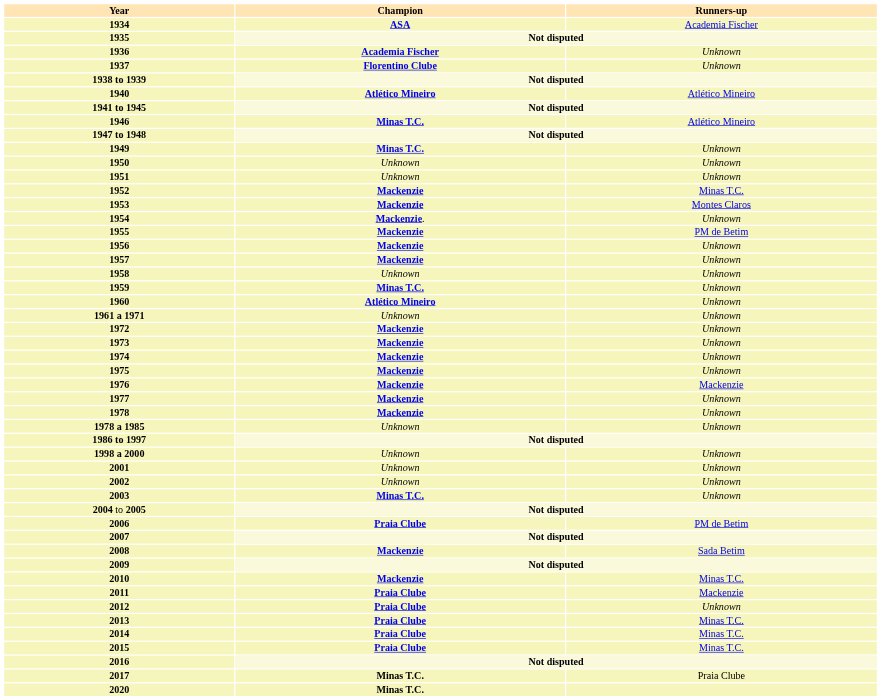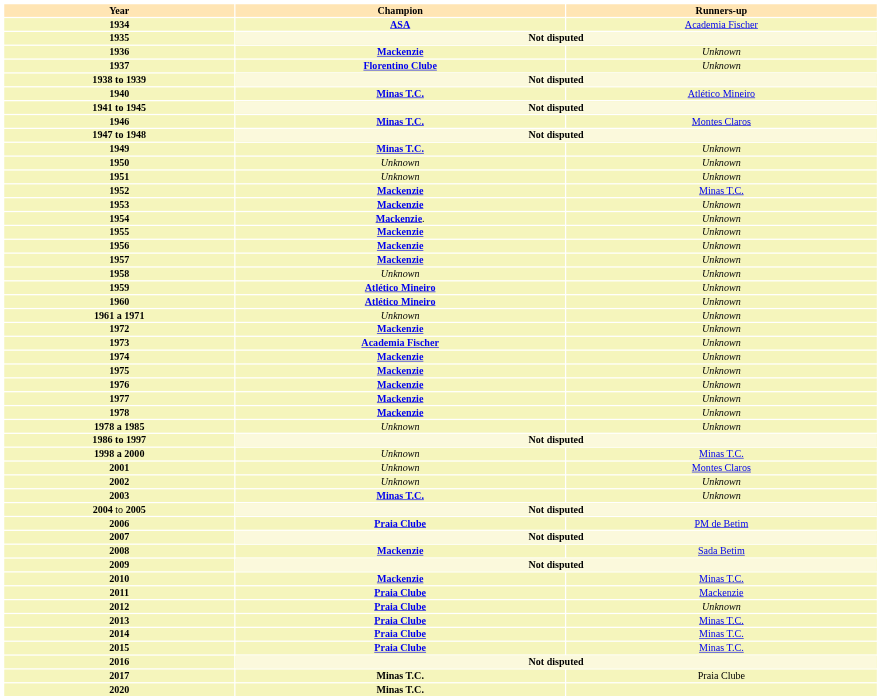 <table width=70%>
 <tr>
 <th bgcolor=#ffe5b4>Year</th>
 <th bgcolor=#ffe5b4>Champion</th>
 <th bgcolor=#ffe5b4>Runners-up</th>
 </tr>
 <tr align=center bgcolor=#f5f5bc>
 <td><strong>1934</strong></td>
 <td><strong><a href='#'>ASA</a></strong></td>
 <td><a href='#'>Academia Fischer</a></td>
 </tr>
 <tr align=center bgcolor=#f5f5bc>
 <td><strong>1935</strong></td>
 <td colspan="2" bgcolor=#FBF9DC><strong>Not disputed</strong></td>
 </tr>
 <tr align=center bgcolor=#f5f5bc>
 <td><strong>1936</strong></td>
-<td><strong><a href='#'>Academia Fischer</a></strong> </td>
+<td><strong><a href='#'>Mackenzie</a></strong></td>
 <td><em>Unknown</em></td>
 </tr>
 <tr align=center bgcolor=#f5f5bc>
 <td><strong>1937</strong></td>
 <td><strong><a href='#'>Florentino Clube</a></strong></td>
 <td><em>Unknown</em></td>
 </tr>
 <tr align=center bgcolor=#f5f5bc>
 <td><strong>1938 to 1939</strong></td>
 <td colspan="2" bgcolor=#FBF9DC><strong>Not disputed</strong></td>
 </tr>
 <tr align=center bgcolor=#f5f5bc>
 <td><strong>1940</strong></td>
-<td><strong><a href='#'>Atlético Mineiro</a></strong></td>
+<td><strong><a href='#'>Minas T.C.</a></strong></td>
 <td><a href='#'>Atlético Mineiro</a></td>
 </tr>
 <tr align=center bgcolor=#f5f5bc>
 <td><strong>1941 to 1945</strong></td>
 <td colspan="2" bgcolor=#FBF9DC><strong>Not disputed</strong></td>
 </tr>
 <tr align=center bgcolor=#f5f5bc>
 <td><strong>1946</strong></td>
 <td><strong><a href='#'>Minas T.C.</a></strong></td>
-<td><a href='#'>Atlético Mineiro</a></td>
+<td><a href='#'>Montes Claros</a></td>
 </tr>
 <tr align=center bgcolor=#f5f5bc>
 <td><strong>1947 to 1948</strong></td>
 <td colspan="2" bgcolor=#FBF9DC><strong>Not disputed</strong></td>
 </tr>
 <tr align=center bgcolor=#f5f5bc>
 <td><strong>1949</strong></td>
 <td><strong><a href='#'>Minas T.C.</a></strong></td>
 <td><em>Unknown</em></td>
 </tr>
 <tr align=center bgcolor=#f5f5bc>
 <td><strong>1950</strong></td>
 <td><em>Unknown</em></td>
 <td><em>Unknown</em></td>
 </tr>
 <tr align=center bgcolor=#f5f5bc>
 <td><strong>1951</strong></td>
 <td><em>Unknown</em></td>
 <td><em>Unknown</em></td>
 </tr>
 <tr align=center bgcolor=#f5f5bc>
 <td><strong>1952</strong></td>
 <td><strong><a href='#'>Mackenzie</a></strong></td>
 <td><a href='#'>Minas T.C.</a></td>
 </tr>
 <tr align=center bgcolor=#f5f5bc>
 <td><strong>1953</strong></td>
 <td><strong><a href='#'>Mackenzie</a></strong></td>
-<td><a href='#'>Montes Claros</a></td>
+<td><em>Unknown</em></td>
 </tr>
 <tr align=center bgcolor=#f5f5bc>
 <td><strong>1954</strong></td>
 <td><strong><a href='#'>Mackenzie</a></strong>.</td>
 <td><em>Unknown</em></td>
 </tr>
 <tr align=center bgcolor=#f5f5bc>
 <td><strong>1955</strong></td>
 <td><strong><a href='#'>Mackenzie</a></strong></td>
-<td><a href='#'>PM de Betim</a></td>
+<td><em>Unknown</em></td>
 </tr>
 <tr align=center bgcolor=#f5f5bc>
 <td><strong>1956</strong></td>
 <td><strong><a href='#'>Mackenzie</a></strong></td>
 <td><em>Unknown</em></td>
 </tr>
 <tr align=center bgcolor=#f5f5bc>
 <td><strong>1957</strong></td>
 <td><strong><a href='#'>Mackenzie</a></strong></td>
 <td><em>Unknown</em></td>
 </tr>
 <tr align=center bgcolor=#f5f5bc>
 <td><strong>1958</strong></td>
 <td><em>Unknown</em></td>
 <td><em>Unknown</em></td>
 </tr>
 <tr align=center bgcolor=#f5f5bc>
 <td><strong>1959</strong></td>
-<td><strong><a href='#'>Minas T.C.</a></strong></td>
+<td><strong><a href='#'>Atlético Mineiro</a></strong></td>
 <td><em>Unknown</em></td>
 </tr>
 <tr align=center bgcolor=#f5f5bc>
 <td><strong>1960</strong></td>
 <td><strong><a href='#'>Atlético Mineiro</a></strong></td>
 <td><em>Unknown</em></td>
 </tr>
 <tr align=center bgcolor=#f5f5bc>
 <td><strong>1961 a 1971</strong></td>
 <td><em>Unknown</em></td>
 <td><em>Unknown</em></td>
 </tr>
 <tr align=center bgcolor=#f5f5bc>
 <td><strong>1972</strong></td>
 <td><strong><a href='#'>Mackenzie</a></strong></td>
 <td><em>Unknown</em></td>
 </tr>
 <tr align=center bgcolor=#f5f5bc>
 <td><strong>1973</strong></td>
-<td><strong><a href='#'>Mackenzie</a></strong></td>
+<td><strong><a href='#'>Academia Fischer</a></strong> </td>
 <td><em>Unknown</em></td>
 </tr>
 <tr align=center bgcolor=#f5f5bc>
 <td><strong>1974</strong></td>
 <td><strong><a href='#'>Mackenzie</a></strong></td>
 <td><em>Unknown</em></td>
 </tr>
 <tr align=center bgcolor=#f5f5bc>
 <td><strong>1975</strong></td>
 <td><strong><a href='#'>Mackenzie</a></strong></td>
 <td><em>Unknown</em></td>
 </tr>
 <tr align=center bgcolor=#f5f5bc>
 <td><strong>1976</strong></td>
 <td><strong><a href='#'>Mackenzie</a></strong></td>
-<td><a href='#'>Mackenzie</a></td>
+<td><em>Unknown</em></td>
 </tr>
 <tr align=center bgcolor=#f5f5bc>
 <td><strong>1977</strong></td>
 <td><strong><a href='#'>Mackenzie</a></strong></td>
 <td><em>Unknown</em></td>
 </tr>
 <tr align=center bgcolor=#f5f5bc>
 <td><strong>1978</strong></td>
 <td><strong><a href='#'>Mackenzie</a></strong></td>
 <td><em>Unknown</em></td>
 </tr>
 <tr align=center bgcolor=#f5f5bc>
 <td><strong>1978 a 1985</strong></td>
 <td><em>Unknown</em></td>
 <td><em>Unknown</em></td>
 </tr>
 <tr align=center bgcolor=#f5f5bc>
 <td><strong>1986 to 1997</strong></td>
 <td colspan="2" bgcolor=#FBF9DC><strong>Not disputed</strong></td>
 </tr>
 <tr align=center bgcolor=#f5f5bc>
 <td><strong>1998 a 2000</strong></td>
 <td><em>Unknown</em></td>
-<td><em>Unknown</em></td>
+<td><a href='#'>Minas T.C.</a></td>
 </tr>
 <tr align=center bgcolor=#f5f5bc>
 <td><strong>2001</strong></td>
 <td><em>Unknown</em></td>
-<td><em>Unknown</em></td>
+<td><a href='#'>Montes Claros</a></td>
 </tr>
 <tr align=center bgcolor=#f5f5bc>
 <td><strong>2002</strong></td>
 <td><em>Unknown</em></td>
 <td><em>Unknown</em></td>
 </tr>
 <tr align=center bgcolor=#f5f5bc>
 <td><strong>2003</strong></td>
 <td><strong><a href='#'>Minas T.C.</a></strong></td>
 <td><em>Unknown</em></td>
 </tr>
 <tr align=center bgcolor=#f5f5bc>
 <td><strong> 2004</strong> to <strong>2005</strong></td>
 <td colspan="2" bgcolor=#FBF9DC><strong>Not disputed</strong></td>
 </tr>
 <tr align=center bgcolor=#f5f5bc>
 <td><strong> 2006</strong></td>
 <td><strong><a href='#'>Praia Clube</a></strong></td>
 <td><a href='#'>PM de Betim</a></td>
 </tr>
 <tr align=center bgcolor=#f5f5bc>
 <td><strong> 2007</strong></td>
 <td colspan="2" bgcolor=#FBF9DC><strong>Not disputed</strong></td>
 </tr>
 <tr align=center bgcolor=#f5f5bc>
 <td><strong> 2008</strong></td>
 <td><strong><a href='#'>Mackenzie</a></strong></td>
 <td><a href='#'>Sada Betim</a></td>
 </tr>
 <tr align=center bgcolor=#f5f5bc>
 <td><strong> 2009</strong></td>
 <td colspan="2" bgcolor=#FBF9DC><strong>Not disputed</strong></td>
 </tr>
 <tr align=center bgcolor=#f5f5bc>
 <td><strong> 2010</strong></td>
 <td><strong><a href='#'>Mackenzie</a></strong></td>
 <td><a href='#'>Minas T.C.</a></td>
 </tr>
 <tr align=center bgcolor=#f5f5bc>
 <td><strong> 2011</strong></td>
 <td><strong><a href='#'>Praia Clube</a></strong></td>
 <td><a href='#'>Mackenzie</a></td>
 </tr>
 <tr align=center bgcolor=#f5f5bc>
 <td><strong> 2012</strong></td>
 <td><strong><a href='#'>Praia Clube</a></strong></td>
 <td><em>Unknown</em></td>
 </tr>
 <tr align=center bgcolor=#f5f5bc>
 <td><strong> 2013</strong></td>
 <td><strong><a href='#'>Praia Clube</a></strong></td>
 <td><a href='#'>Minas T.C.</a></td>
 </tr>
 <tr align=center bgcolor=#f5f5bc>
 <td><strong> 2014</strong></td>
 <td><strong><a href='#'>Praia Clube</a></strong></td>
 <td><a href='#'>Minas T.C.</a></td>
 </tr>
 <tr align=center bgcolor=#f5f5bc>
 <td><strong> 2015</strong></td>
 <td><strong><a href='#'>Praia Clube</a></strong></td>
 <td><a href='#'>Minas T.C.</a></td>
 </tr>
 <tr align=center bgcolor=#f5f5bc>
 <td><strong> 2016</strong></td>
 <td colspan="2" bgcolor=#FBF9DC><strong>Not disputed</strong></td>
 </tr>
 <tr align=center bgcolor=#f5f5bc>
 <td><strong> 2017</strong></td>
 <td><strong>Minas T.C.</strong></td>
 <td>Praia Clube</td>
 </tr>
 <tr align=center bgcolor=#f5f5bc>
 <td><strong> 2020</strong></td>
 <td><strong>Minas T.C.</strong></td>
 <td></td>
 </tr>
 </table>
